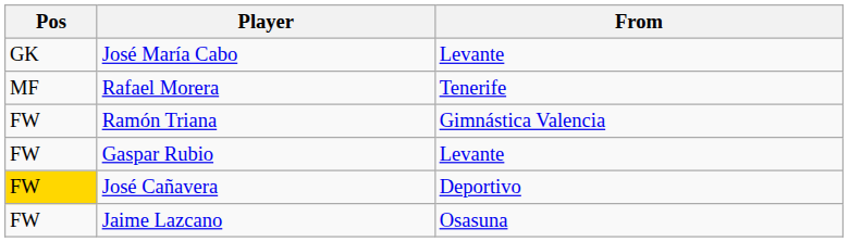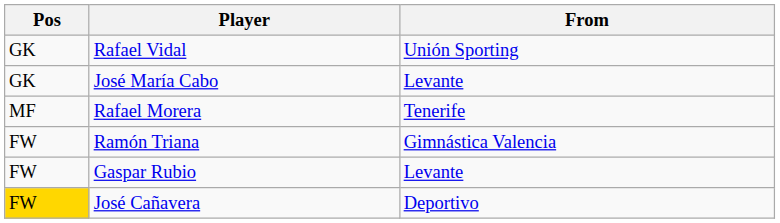 <table width=50% class="wikitable" style="text-align:center; font-size:95%; text-align:left">
 <tr>
 <th><strong>Pos</strong></th>
 <th><strong>Player</strong></th>
 <th><strong>From</strong></th>
+</tr>
+<tr --->
+<td>GK</td>
+<td> <a href='#'>Rafael Vidal</a></td>
+<td> <a href='#'>Unión Sporting</a></td>
 </tr>
 <tr --->
 <td>GK</td>
 <td> <a href='#'>José María Cabo</a></td>
 <td> <a href='#'>Levante</a></td>
 </tr>
 <tr --->
 <td>MF</td>
 <td> <a href='#'>Rafael Morera</a></td>
 <td> <a href='#'>Tenerife</a></td>
 </tr>
 <tr --->
 <td>FW</td>
 <td> <a href='#'>Ramón Triana</a></td>
 <td> <a href='#'>Gimnástica Valencia</a></td>
 </tr>
 <tr --->
 <td>FW</td>
 <td> <a href='#'>Gaspar Rubio</a></td>
 <td> <a href='#'>Levante</a></td>
 </tr>
 <tr --->
 <td style="background: gold;">FW</td>
 <td> <a href='#'>José Cañavera</a></td>
 <td> <a href='#'>Deportivo</a></td>
 </tr>
-<tr --->
-<td>FW</td>
-<td> <a href='#'>Jaime Lazcano</a></td>
-<td> <a href='#'>Osasuna</a></td>
-</tr>
 </table>
